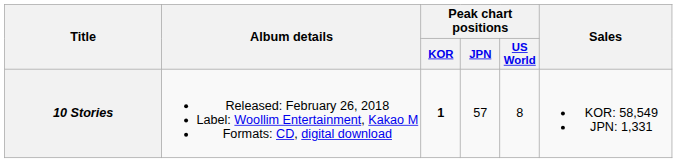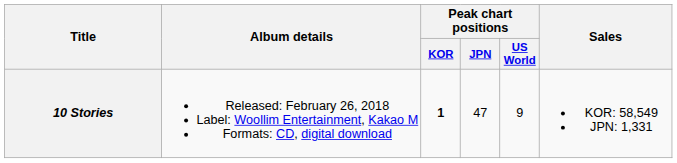 <table class="wikitable plainrowheaders" style="text-align:center;">
 <tr>
 <th scope="col" rowspan="2" style="width:12em;">Title</th>
 <th scope="col" rowspan="2">Album details</th>
 <th scope="col" colspan="3">Peak chart positions</th>
 <th scope="col" rowspan="2" style="width:10em;">Sales</th>
 </tr>
 <tr>
 <th scope="col" style="width:3em;font-size:90%;"><a href='#'>KOR</a><br></th>
 <th scope="col" style="width:3em;font-size:90%;"><a href='#'>JPN</a><br></th>
 <th scope="col" style="width:3em;font-size:90%"><a href='#'>US World</a><br></th>
 </tr>
 <tr>
 <th scope="row"><em>10 Stories</em></th>
 <td><br><ul><li>Released: February 26, 2018</li><li>Label: <a href='#'>Woollim Entertainment</a>, <a href='#'>Kakao M</a></li><li>Formats: <a href='#'>CD</a>, <a href='#'>digital download</a></li></ul></td>
 <td><strong>1</strong></td>
-<td>57</td>
-<td>8</td>
+<td>47</td>
+<td>9</td>
 <td><br><ul><li>KOR: 58,549</li><li>JPN: 1,331</li></ul></td>
 </tr>
 </table>
